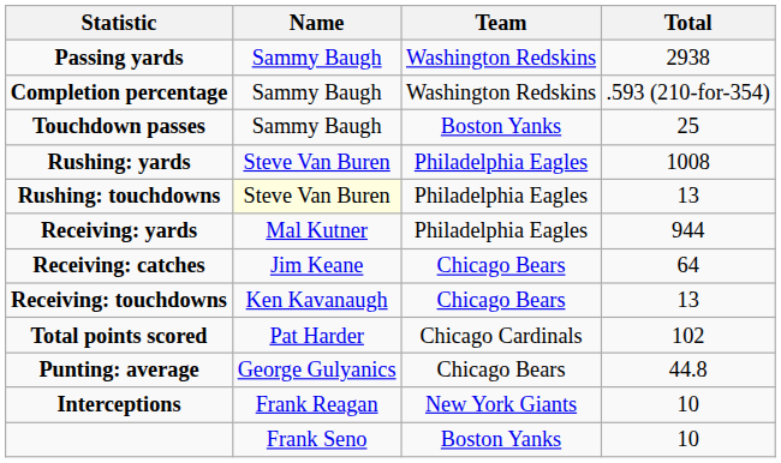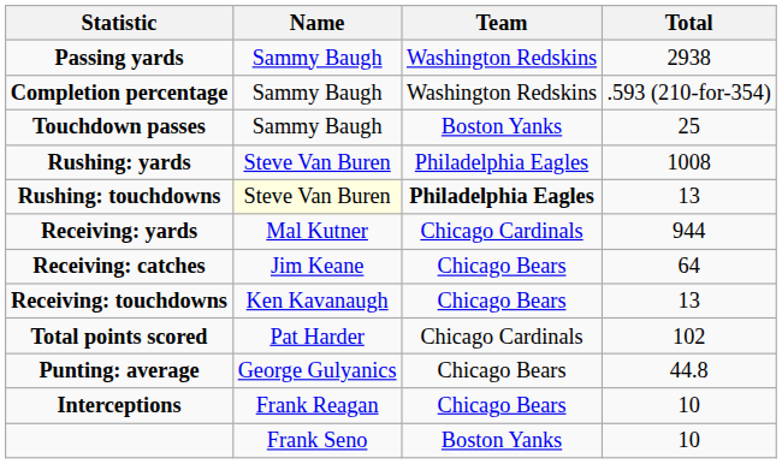 <table class="wikitable">
 <tr>
 <th>Statistic</th>
 <th>Name</th>
 <th>Team</th>
 <th>Total</th>
 </tr>
 <tr align="center">
 <td><strong>Passing yards</strong></td>
 <td><a href='#'>Sammy Baugh</a></td>
 <td><a href='#'>Washington Redskins</a></td>
 <td>2938</td>
 </tr>
 <tr align="center">
 <td><strong>Completion percentage</strong></td>
 <td>Sammy Baugh</td>
 <td>Washington Redskins</td>
 <td>.593 (210-for-354)</td>
 </tr>
 <tr align="center">
 <td><strong>Touchdown passes</strong></td>
 <td>Sammy Baugh</td>
 <td><a href='#'>Boston Yanks</a></td>
 <td>25</td>
 </tr>
 <tr align="center">
 <td><strong>Rushing: yards</strong></td>
 <td><a href='#'>Steve Van Buren</a></td>
 <td><a href='#'>Philadelphia Eagles</a></td>
 <td>1008</td>
 </tr>
 <tr align="center">
 <td><strong>Rushing: touchdowns</strong></td>
 <td style="background: lightyellow;">Steve Van Buren</td>
-<td>Philadelphia Eagles</td>
+<td><strong>Philadelphia Eagles</strong></td>
 <td>13</td>
 </tr>
 <tr align="center">
 <td><strong>Receiving: yards</strong></td>
 <td><a href='#'>Mal Kutner</a></td>
-<td>Philadelphia Eagles</td>
+<td><a href='#'>Chicago Cardinals</a></td>
 <td>944</td>
 </tr>
 <tr align="center">
 <td><strong>Receiving: catches</strong></td>
 <td><a href='#'>Jim Keane</a></td>
 <td><a href='#'>Chicago Bears</a></td>
 <td>64</td>
 </tr>
 <tr align="center">
 <td><strong>Receiving: touchdowns</strong></td>
 <td><a href='#'>Ken Kavanaugh</a></td>
 <td><a href='#'>Chicago Bears</a></td>
 <td>13</td>
 </tr>
 <tr align="center">
 <td><strong>Total points scored</strong></td>
 <td><a href='#'>Pat Harder</a></td>
 <td>Chicago Cardinals</td>
 <td>102</td>
 </tr>
 <tr align="center">
 <td><strong>Punting: average</strong></td>
 <td><a href='#'>George Gulyanics</a></td>
 <td>Chicago Bears</td>
 <td>44.8</td>
 </tr>
 <tr align="center">
 <td><strong>Interceptions</strong></td>
 <td><a href='#'>Frank Reagan</a></td>
-<td><a href='#'>New York Giants</a></td>
+<td><a href='#'>Chicago Bears</a></td>
 <td>10</td>
 </tr>
 <tr align="center">
 <td></td>
 <td><a href='#'>Frank Seno</a></td>
 <td><a href='#'>Boston Yanks</a></td>
 <td>10</td>
 </tr>
 </table>
